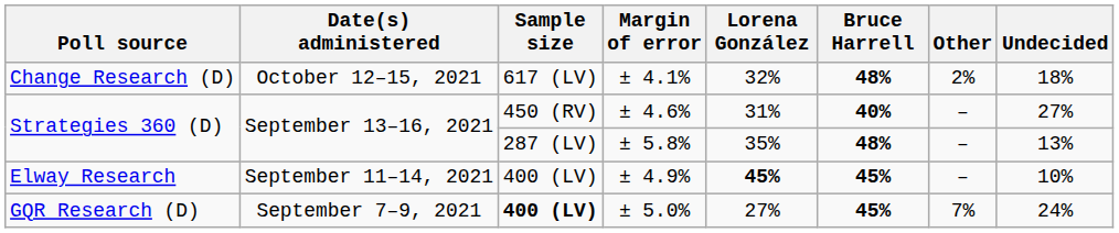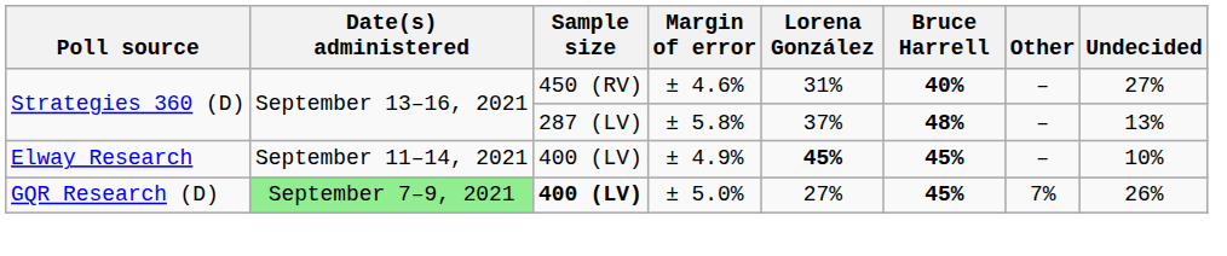 <table class="wikitable" style="font-size:90%;text-align:center;">
 <tr valign=bottom>
 <th>Poll source</th>
 <th>Date(s)<br>administered</th>
 <th>Sample<br>size</th>
 <th>Margin<br>of error</th>
 <th style="width:60px;">Lorena<br>González</th>
 <th style="width:60px;">Bruce<br>Harrell</th>
 <th>Other</th>
 <th>Undecided</th>
-</tr>
-<tr>
-<td style="text-align:left;"><a href='#'>Change Research</a> (D)</td>
-<td>October 12–15, 2021</td>
-<td>617 (LV)</td>
-<td>± 4.1%</td>
-<td>32%</td>
-<td><strong>48%</strong></td>
-<td>2%</td>
-<td>18%</td>
 </tr>
 <tr>
 <td style="text-align:left;" rowspan="2"><a href='#'>Strategies 360</a> (D)</td>
 <td rowspan="2">September 13–16, 2021</td>
 <td>450 (RV)</td>
 <td>± 4.6%</td>
 <td>31%</td>
 <td><strong>40%</strong></td>
 <td>–</td>
 <td>27%</td>
 </tr>
 <tr>
 <td>287 (LV)</td>
 <td>± 5.8%</td>
-<td>35%</td>
+<td>37%</td>
 <td><strong>48%</strong></td>
 <td>–</td>
 <td>13%</td>
 </tr>
 <tr>
 <td style="text-align:left;"><a href='#'>Elway Research</a></td>
 <td>September 11–14, 2021</td>
 <td>400 (LV)</td>
 <td>± 4.9%</td>
 <td><strong>45%</strong></td>
 <td><strong>45%</strong></td>
 <td>–</td>
 <td>10%</td>
 </tr>
 <tr>
 <td style="text-align:left;"><a href='#'>GQR Research</a> (D)</td>
-<td>September 7–9, 2021</td>
+<td style="background: lightgreen;">September 7–9, 2021</td>
 <td><strong>400 (LV)</strong></td>
 <td>± 5.0%</td>
 <td>27%</td>
 <td><strong>45%</strong></td>
 <td>7%</td>
-<td>24%</td>
+<td>26%</td>
 </tr>
 </table>
